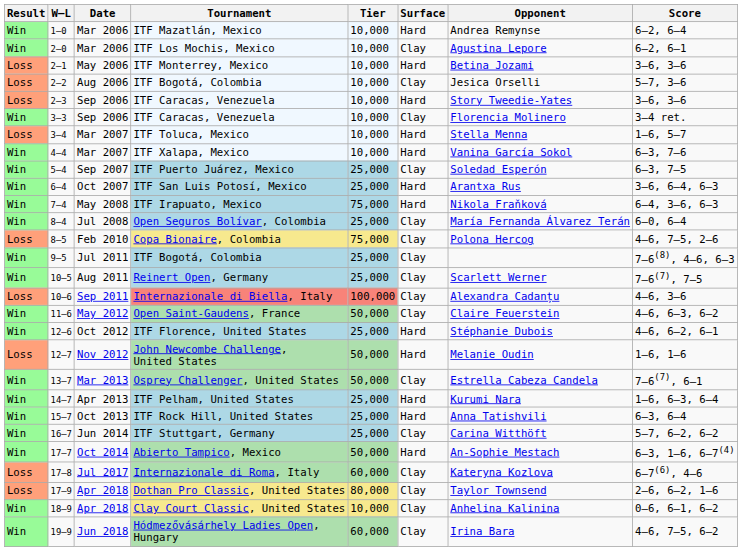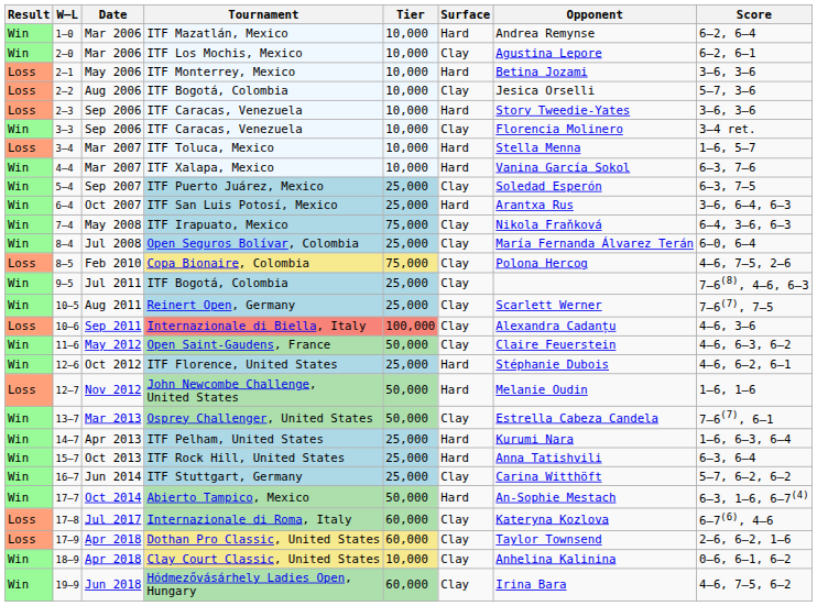 <table class="sortable wikitable">
 <tr>
 <th>Result</th>
 <th class="unsortable">W–L</th>
 <th>Date</th>
 <th>Tournament</th>
 <th>Tier</th>
 <th>Surface</th>
 <th>Opponent</th>
 <th class="unsortable">Score</th>
 </tr>
 <tr>
 <td style="background:#98fb98;">Win</td>
 <td><small>1–0</small></td>
 <td>Mar 2006</td>
 <td bgcolor=f0f8ff>ITF Mazatlán, Mexico</td>
 <td bgcolor=f0f8ff>10,000</td>
 <td>Hard</td>
 <td> Andrea Remynse</td>
 <td>6–2, 6–4</td>
 </tr>
 <tr>
 <td style="background:#98fb98;">Win</td>
 <td><small>2–0</small></td>
 <td>Mar 2006</td>
 <td bgcolor=f0f8ff>ITF Los Mochis, Mexico</td>
 <td bgcolor=f0f8ff>10,000</td>
 <td>Clay</td>
 <td> <a href='#'>Agustina Lepore</a></td>
 <td>6–2, 6–1</td>
 </tr>
 <tr>
 <td style="background:#ffa07a;">Loss</td>
 <td><small>2–1</small></td>
 <td>May 2006</td>
 <td bgcolor="#f0f8ff">ITF Monterrey, Mexico</td>
 <td bgcolor="#f0f8ff">10,000</td>
 <td>Hard</td>
 <td> <a href='#'>Betina Jozami</a></td>
 <td>3–6, 3–6</td>
 </tr>
 <tr>
 <td style="background:#ffa07a;">Loss</td>
 <td><small>2–2</small></td>
 <td>Aug 2006</td>
 <td bgcolor="#f0f8ff">ITF Bogotá, Colombia</td>
 <td bgcolor="#f0f8ff">10,000</td>
 <td>Clay</td>
 <td> Jesica Orselli</td>
 <td>5–7, 3–6</td>
 </tr>
 <tr>
 <td style="background:#ffa07a;">Loss</td>
 <td><small>2–3</small></td>
 <td>Sep 2006</td>
 <td bgcolor="#f0f8ff">ITF Caracas, Venezuela</td>
 <td bgcolor="#f0f8ff">10,000</td>
 <td>Hard</td>
 <td> <a href='#'>Story Tweedie-Yates</a></td>
 <td>3–6, 3–6</td>
 </tr>
 <tr>
 <td style="background:#98fb98;">Win</td>
 <td><small>3–3</small></td>
 <td>Sep 2006</td>
 <td bgcolor=f0f8ff>ITF Caracas, Venezuela</td>
 <td bgcolor=f0f8ff>10,000</td>
 <td>Clay</td>
 <td> <a href='#'>Florencia Molinero</a></td>
 <td>3–4 ret.</td>
 </tr>
 <tr>
 <td style="background:#ffa07a;">Loss</td>
 <td><small>3–4</small></td>
 <td>Mar 2007</td>
 <td bgcolor="#f0f8ff">ITF Toluca, Mexico</td>
 <td bgcolor="#f0f8ff">10,000</td>
 <td>Hard</td>
 <td> <a href='#'>Stella Menna</a></td>
 <td>1–6, 5–7</td>
 </tr>
 <tr>
 <td style="background:#98fb98;">Win</td>
 <td><small>4–4</small></td>
 <td>Mar 2007</td>
 <td bgcolor=f0f8ff>ITF Xalapa, Mexico</td>
 <td bgcolor=f0f8ff>10,000</td>
 <td>Hard</td>
 <td> <a href='#'>Vanina García Sokol</a></td>
 <td>6–3, 7–6</td>
 </tr>
 <tr>
 <td style="background:#98fb98;">Win</td>
 <td><small>5–4</small></td>
 <td>Sep 2007</td>
 <td bgcolor=lightblue>ITF Puerto Juárez, Mexico</td>
 <td bgcolor=lightblue>25,000</td>
 <td>Clay</td>
 <td> <a href='#'>Soledad Esperón</a></td>
 <td>6–3, 7–5</td>
 </tr>
 <tr>
 <td style="background:#98fb98;">Win</td>
 <td><small>6–4</small></td>
 <td>Oct 2007</td>
 <td bgcolor=lightblue>ITF San Luis Potosí, Mexico</td>
 <td bgcolor=lightblue>25,000</td>
 <td>Hard</td>
 <td> <a href='#'>Arantxa Rus</a></td>
 <td>3–6, 6–4, 6–3</td>
 </tr>
 <tr>
 <td style="background:#98fb98;">Win</td>
 <td><small>7–4</small></td>
 <td>May 2008</td>
 <td bgcolor=lightblue>ITF Irapuato, Mexico</td>
 <td bgcolor=lightblue>75,000</td>
-<td>Hard</td>
+<td>Clay</td>
 <td> <a href='#'>Nikola Fraňková</a></td>
 <td>6–4, 3–6, 6–3</td>
 </tr>
 <tr>
 <td style="background:#98fb98;">Win</td>
 <td><small>8–4</small></td>
 <td>Jul 2008</td>
 <td bgcolor=lightblue><a href='#'>Open Seguros Bolívar</a>, Colombia</td>
 <td bgcolor=lightblue>25,000</td>
 <td>Clay</td>
 <td> <a href='#'>María Fernanda Álvarez Terán</a></td>
 <td>6–0, 6–4</td>
 </tr>
 <tr>
 <td style="background:#ffa07a;">Loss</td>
 <td><small>8–5</small></td>
 <td>Feb 2010</td>
 <td bgcolor=#F7E98E><a href='#'>Copa Bionaire</a>, Colombia</td>
 <td bgcolor=#F7E98E>75,000</td>
 <td>Clay</td>
 <td> <a href='#'>Polona Hercog</a></td>
 <td>4–6, 7–5, 2–6</td>
 </tr>
 <tr>
 <td style="background:#98fb98;">Win</td>
 <td><small>9–5</small></td>
 <td>Jul 2011</td>
 <td bgcolor=lightblue>ITF Bogotá, Colombia</td>
 <td bgcolor=lightblue>25,000</td>
 <td>Clay</td>
 <td></td>
 <td>7–6<sup>(8)</sup>, 4–6, 6–3</td>
 </tr>
 <tr>
 <td style="background:#98fb98;">Win</td>
 <td><small>10–5</small></td>
 <td>Aug 2011</td>
 <td bgcolor=lightblue><a href='#'>Reinert Open</a>, Germany</td>
 <td bgcolor=lightblue>25,000</td>
 <td>Clay</td>
 <td> <a href='#'>Scarlett Werner</a></td>
 <td>7–6<sup>(7)</sup>, 7–5</td>
 </tr>
 <tr>
 <td style="background:#ffa07a;">Loss</td>
 <td><small>10–6</small></td>
 <td><a href='#'>Sep 2011</a></td>
 <td bgcolor=#F88379><a href='#'>Internazionale di Biella</a>, Italy</td>
 <td bgcolor=#F88379>100,000</td>
 <td>Clay</td>
 <td> <a href='#'>Alexandra Cadanțu</a></td>
 <td>4–6, 3–6</td>
 </tr>
 <tr>
 <td style="background:#98fb98;">Win</td>
 <td><small>11–6</small></td>
 <td><a href='#'>May 2012</a></td>
 <td bgcolor=#ADDFAD><a href='#'>Open Saint-Gaudens</a>, France</td>
 <td bgcolor=#ADDFAD>50,000</td>
 <td>Clay</td>
 <td> <a href='#'>Claire Feuerstein</a></td>
 <td>4–6, 6–3, 6–2</td>
 </tr>
 <tr>
 <td style="background:#98fb98;">Win</td>
 <td><small>12–6</small></td>
 <td>Oct 2012</td>
 <td bgcolor=lightblue>ITF Florence, United States</td>
 <td bgcolor=lightblue>25,000</td>
 <td>Hard</td>
 <td> <a href='#'>Stéphanie Dubois</a></td>
 <td>4–6, 6–2, 6–1</td>
 </tr>
 <tr>
 <td style="background:#ffa07a;">Loss</td>
 <td><small>12–7</small></td>
 <td><a href='#'>Nov 2012</a></td>
 <td bgcolor=#ADDFAD><a href='#'>John Newcombe Challenge</a>, <br>United States</td>
 <td bgcolor=#ADDFAD>50,000</td>
 <td>Hard</td>
 <td> <a href='#'>Melanie Oudin</a></td>
 <td>1–6, 1–6</td>
 </tr>
 <tr>
 <td style="background:#98fb98;">Win</td>
 <td><small>13–7</small></td>
 <td><a href='#'>Mar 2013</a></td>
 <td bgcolor=#ADDFAD><a href='#'>Osprey Challenger</a>, United States</td>
 <td bgcolor=#ADDFAD>50,000</td>
 <td>Clay</td>
 <td> <a href='#'>Estrella Cabeza Candela</a></td>
 <td>7–6<sup>(7)</sup>, 6–1</td>
 </tr>
 <tr>
 <td style="background:#98fb98;">Win</td>
 <td><small>14–7</small></td>
 <td>Apr 2013</td>
 <td bgcolor=lightblue>ITF Pelham, United States</td>
 <td bgcolor=lightblue>25,000</td>
 <td>Hard</td>
 <td> <a href='#'>Kurumi Nara</a></td>
 <td>1–6, 6–3, 6–4</td>
 </tr>
 <tr>
 <td style="background:#98fb98;">Win</td>
 <td><small>15–7</small></td>
 <td>Oct 2013</td>
 <td bgcolor=lightblue>ITF Rock Hill, United States</td>
 <td bgcolor=lightblue>25,000</td>
 <td>Hard</td>
 <td> <a href='#'>Anna Tatishvili</a></td>
 <td>6–3, 6–4</td>
 </tr>
 <tr>
 <td style="background:#98fb98;">Win</td>
 <td><small>16–7</small></td>
 <td>Jun 2014</td>
 <td bgcolor=lightblue>ITF Stuttgart, Germany</td>
 <td bgcolor=lightblue>25,000</td>
 <td>Clay</td>
 <td> <a href='#'>Carina Witthöft</a></td>
 <td>5–7, 6–2, 6–2</td>
 </tr>
 <tr>
 <td style="background:#98fb98;">Win</td>
 <td><small>17–7</small></td>
 <td><a href='#'>Oct 2014</a></td>
 <td bgcolor="#ADDFAD"><a href='#'>Abierto Tampico</a>, Mexico</td>
 <td bgcolor="#ADDFAD">50,000</td>
 <td>Hard</td>
 <td> <a href='#'>An-Sophie Mestach</a></td>
 <td>6–3, 1–6, 6–7<sup>(4)</sup></td>
 </tr>
 <tr>
 <td style="background:#ffa07a;">Loss</td>
 <td><small>17–8</small></td>
 <td><a href='#'>Jul 2017</a></td>
 <td bgcolor="#addfad"><a href='#'>Internazionale di Roma</a>, Italy</td>
 <td bgcolor="#addfad">60,000</td>
 <td>Clay</td>
 <td> <a href='#'>Kateryna Kozlova</a></td>
 <td>6–7<sup>(6)</sup>, 4–6</td>
 </tr>
 <tr>
 <td style="background:#ffa07a;">Loss</td>
 <td><small>17–9</small></td>
 <td><a href='#'>Apr 2018</a></td>
 <td bgcolor="#f7e98e"><a href='#'>Dothan Pro Classic</a>, United States</td>
-<td bgcolor="#f7e98e">80,000</td>
+<td bgcolor="#f7e98e">60,000</td>
 <td>Clay</td>
 <td> <a href='#'>Taylor Townsend</a></td>
 <td>2–6, 6–2, 1–6</td>
 </tr>
 <tr>
 <td style="background:#98fb98;">Win</td>
 <td><small>18–9</small></td>
 <td><a href='#'>Apr 2018</a></td>
 <td bgcolor="#f7e98e"><a href='#'>Clay Court Classic</a>, United States</td>
 <td bgcolor="#f7e98e">10,000</td>
 <td>Clay</td>
 <td> <a href='#'>Anhelina Kalinina</a></td>
 <td>0–6, 6–1, 6–2</td>
 </tr>
 <tr>
 <td style="background:#98fb98;">Win</td>
 <td><small>19–9</small></td>
 <td><a href='#'>Jun 2018</a></td>
 <td style="background:#addfad;"><a href='#'>Hódmezővásárhely Ladies Open</a>, <br>Hungary</td>
 <td style="background:#addfad;">60,000</td>
 <td>Clay</td>
 <td> <a href='#'>Irina Bara</a></td>
 <td>4–6, 7–5, 6–2</td>
 </tr>
 </table>
